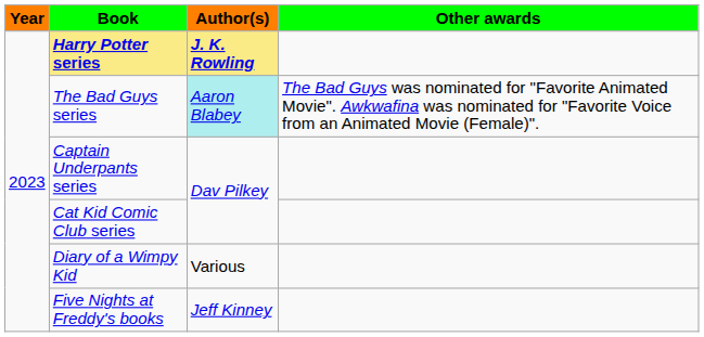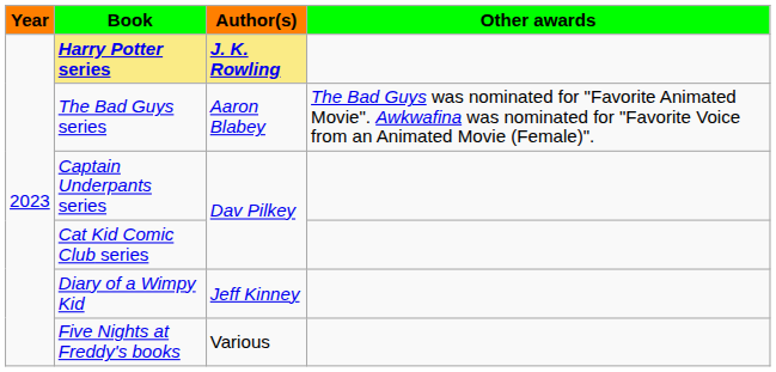 <table class="wikitable" style="font-size:90%;">
 <tr>
 <th style="background:#FF7F00;">Year</th>
 <th style="background:#00FF00;">Book</th>
 <th style="background:#FF7F00;">Author(s)</th>
 <th style="background:#00FF00;">Other awards</th>
 </tr>
 <tr>
 <td rowspan="6"><a href='#'>2023</a></td>
 <td style="background:#FAEB86;"><strong><a href='#'><em>Harry Potter</em> series</a></strong> </td>
 <td style="background:#FAEB86;"><strong><em><a href='#'>J. K. Rowling</a></em></strong></td>
 <td></td>
 </tr>
 <tr>
 <td><a href='#'><em>The Bad Guys</em> series</a></td>
-<td style="background: paleturquoise;"><em><a href='#'>Aaron Blabey</a></em></td>
+<td><em><a href='#'>Aaron Blabey</a></em></td>
 <td><em><a href='#'>The Bad Guys</a></em> was nominated for "Favorite Animated Movie". <em><a href='#'>Awkwafina</a></em> was nominated for "Favorite Voice from an Animated Movie (Female)".</td>
 </tr>
 <tr>
 <td><a href='#'><em>Captain Underpants</em> series</a></td>
 <td rowspan=2><em><a href='#'>Dav Pilkey</a></em></td>
 <td></td>
 </tr>
 <tr>
 <td><a href='#'><em>Cat Kid Comic Club</em> series</a></td>
 <td></td>
 </tr>
 <tr>
 <td><em><a href='#'>Diary of a Wimpy Kid</a></em></td>
-<td>Various</td>
+<td><em><a href='#'>Jeff Kinney</a></em></td>
 <td></td>
 </tr>
 <tr>
 <td><em><a href='#'>Five Nights at Freddy's books</a></em></td>
-<td><em><a href='#'>Jeff Kinney</a></em></td>
+<td>Various</td>
 <td></td>
 </tr>
 </table>
